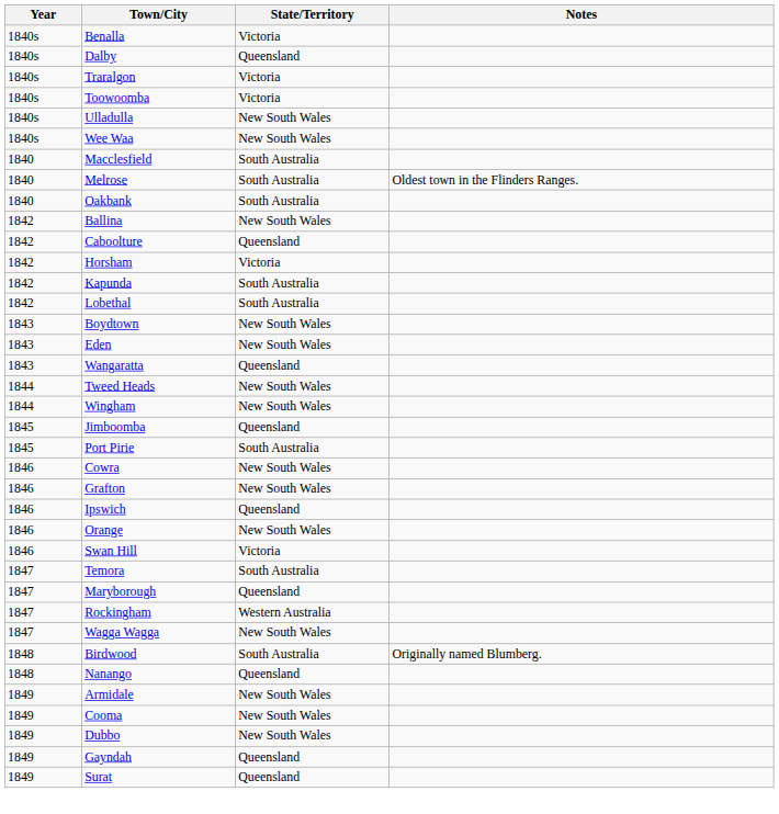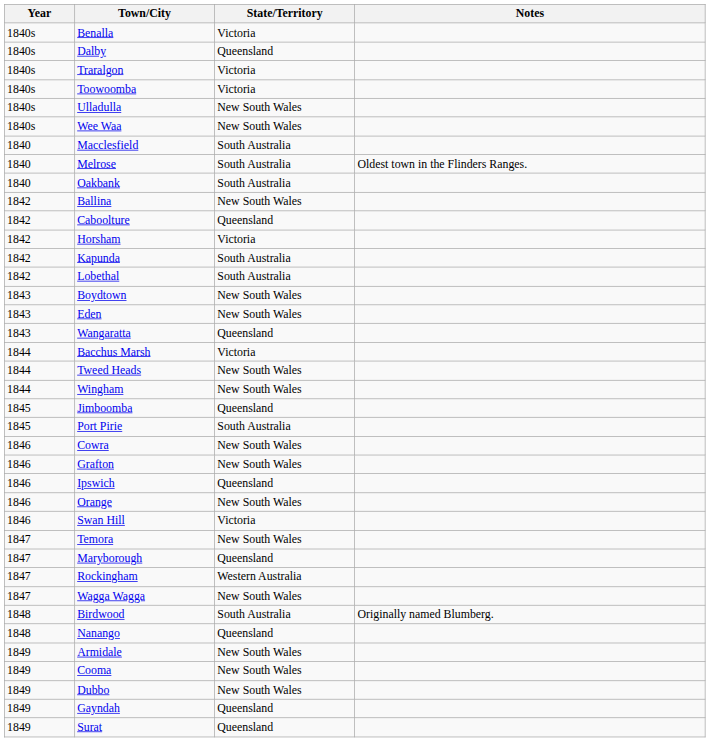 <table class="wikitable sortable" style="width:75%;">
 <tr>
 <th style="width:10%;">Year</th>
 <th style="width:20%;">Town/City</th>
 <th style="width:20%;">State/Territory</th>
 <th style="width:50%;" class="unsortable">Notes</th>
 </tr>
 <tr>
 <td>1840s</td>
 <td><a href='#'>Benalla</a></td>
 <td>Victoria</td>
 <td></td>
 </tr>
 <tr>
 <td>1840s</td>
 <td><a href='#'>Dalby</a></td>
 <td>Queensland</td>
 <td></td>
 </tr>
 <tr>
 <td>1840s</td>
 <td><a href='#'>Traralgon</a></td>
 <td>Victoria</td>
 <td></td>
 </tr>
 <tr>
 <td>1840s</td>
 <td><a href='#'>Toowoomba</a></td>
 <td>Victoria</td>
 <td></td>
 </tr>
 <tr>
 <td>1840s</td>
 <td><a href='#'>Ulladulla</a></td>
 <td>New South Wales</td>
 <td></td>
 </tr>
 <tr>
 <td>1840s</td>
 <td><a href='#'>Wee Waa</a></td>
 <td>New South Wales</td>
 <td></td>
 </tr>
 <tr>
 <td>1840</td>
 <td><a href='#'>Macclesfield</a></td>
 <td>South Australia</td>
 <td></td>
 </tr>
 <tr>
 <td>1840</td>
 <td><a href='#'>Melrose</a></td>
 <td>South Australia</td>
 <td>Oldest town in the Flinders Ranges.</td>
 </tr>
 <tr>
 <td>1840</td>
 <td><a href='#'>Oakbank</a></td>
 <td>South Australia</td>
 <td></td>
 </tr>
 <tr>
 <td>1842</td>
 <td><a href='#'>Ballina</a></td>
 <td>New South Wales</td>
 <td></td>
 </tr>
 <tr>
 <td>1842</td>
 <td><a href='#'>Caboolture</a></td>
 <td>Queensland</td>
 <td></td>
 </tr>
 <tr>
 <td>1842</td>
 <td><a href='#'>Horsham</a></td>
 <td>Victoria</td>
 <td></td>
 </tr>
 <tr>
 <td>1842</td>
 <td><a href='#'>Kapunda</a></td>
 <td>South Australia</td>
 <td></td>
 </tr>
 <tr>
 <td>1842</td>
 <td><a href='#'>Lobethal</a></td>
 <td>South Australia</td>
 <td></td>
 </tr>
 <tr>
 <td>1843</td>
 <td><a href='#'>Boydtown</a></td>
 <td>New South Wales</td>
 <td></td>
 </tr>
 <tr>
 <td>1843</td>
 <td><a href='#'>Eden</a></td>
 <td>New South Wales</td>
 <td></td>
 </tr>
 <tr>
 <td>1843</td>
 <td><a href='#'>Wangaratta</a></td>
 <td>Queensland</td>
 <td></td>
 </tr>
 <tr>
 <td>1844</td>
+<td><a href='#'>Bacchus Marsh</a></td>
+<td>Victoria</td>
+<td></td>
+</tr>
+<tr>
+<td>1844</td>
 <td><a href='#'>Tweed Heads</a></td>
 <td>New South Wales</td>
 <td></td>
 </tr>
 <tr>
 <td>1844</td>
 <td><a href='#'>Wingham</a></td>
 <td>New South Wales</td>
 <td></td>
 </tr>
 <tr>
 <td>1845</td>
 <td><a href='#'>Jimboomba</a></td>
 <td>Queensland</td>
 <td></td>
 </tr>
 <tr>
 <td>1845</td>
 <td><a href='#'>Port Pirie</a></td>
 <td>South Australia</td>
 <td></td>
 </tr>
 <tr>
 <td>1846</td>
 <td><a href='#'>Cowra</a></td>
 <td>New South Wales</td>
 <td></td>
 </tr>
 <tr>
 <td>1846</td>
 <td><a href='#'>Grafton</a></td>
 <td>New South Wales</td>
 <td></td>
 </tr>
 <tr>
 <td>1846</td>
 <td><a href='#'>Ipswich</a></td>
 <td>Queensland</td>
 <td></td>
 </tr>
 <tr>
 <td>1846</td>
 <td><a href='#'>Orange</a></td>
 <td>New South Wales</td>
 <td></td>
 </tr>
 <tr>
 <td>1846</td>
 <td><a href='#'>Swan Hill</a></td>
 <td>Victoria</td>
 <td></td>
 </tr>
 <tr>
 <td>1847</td>
 <td><a href='#'>Temora</a></td>
-<td>South Australia</td>
+<td>New South Wales</td>
 <td></td>
 </tr>
 <tr>
 <td>1847</td>
 <td><a href='#'>Maryborough</a></td>
 <td>Queensland</td>
 <td></td>
 </tr>
 <tr>
 <td>1847</td>
 <td><a href='#'>Rockingham</a></td>
 <td>Western Australia</td>
 <td></td>
 </tr>
 <tr>
 <td>1847</td>
 <td><a href='#'>Wagga Wagga</a></td>
 <td>New South Wales</td>
 <td></td>
 </tr>
 <tr>
 <td>1848</td>
 <td><a href='#'>Birdwood</a></td>
 <td>South Australia</td>
 <td>Originally named Blumberg.</td>
 </tr>
 <tr>
 <td>1848</td>
 <td><a href='#'>Nanango</a></td>
 <td>Queensland</td>
 <td></td>
 </tr>
 <tr>
 <td>1849</td>
 <td><a href='#'>Armidale</a></td>
 <td>New South Wales</td>
 <td></td>
 </tr>
 <tr>
 <td>1849</td>
 <td><a href='#'>Cooma</a></td>
 <td>New South Wales</td>
 <td></td>
 </tr>
 <tr>
 <td>1849</td>
 <td><a href='#'>Dubbo</a></td>
 <td>New South Wales</td>
 <td></td>
 </tr>
 <tr>
 <td>1849</td>
 <td><a href='#'>Gayndah</a></td>
 <td>Queensland</td>
 <td></td>
 </tr>
 <tr>
 <td>1849</td>
 <td><a href='#'>Surat</a></td>
 <td>Queensland</td>
 <td></td>
 </tr>
 </table>
